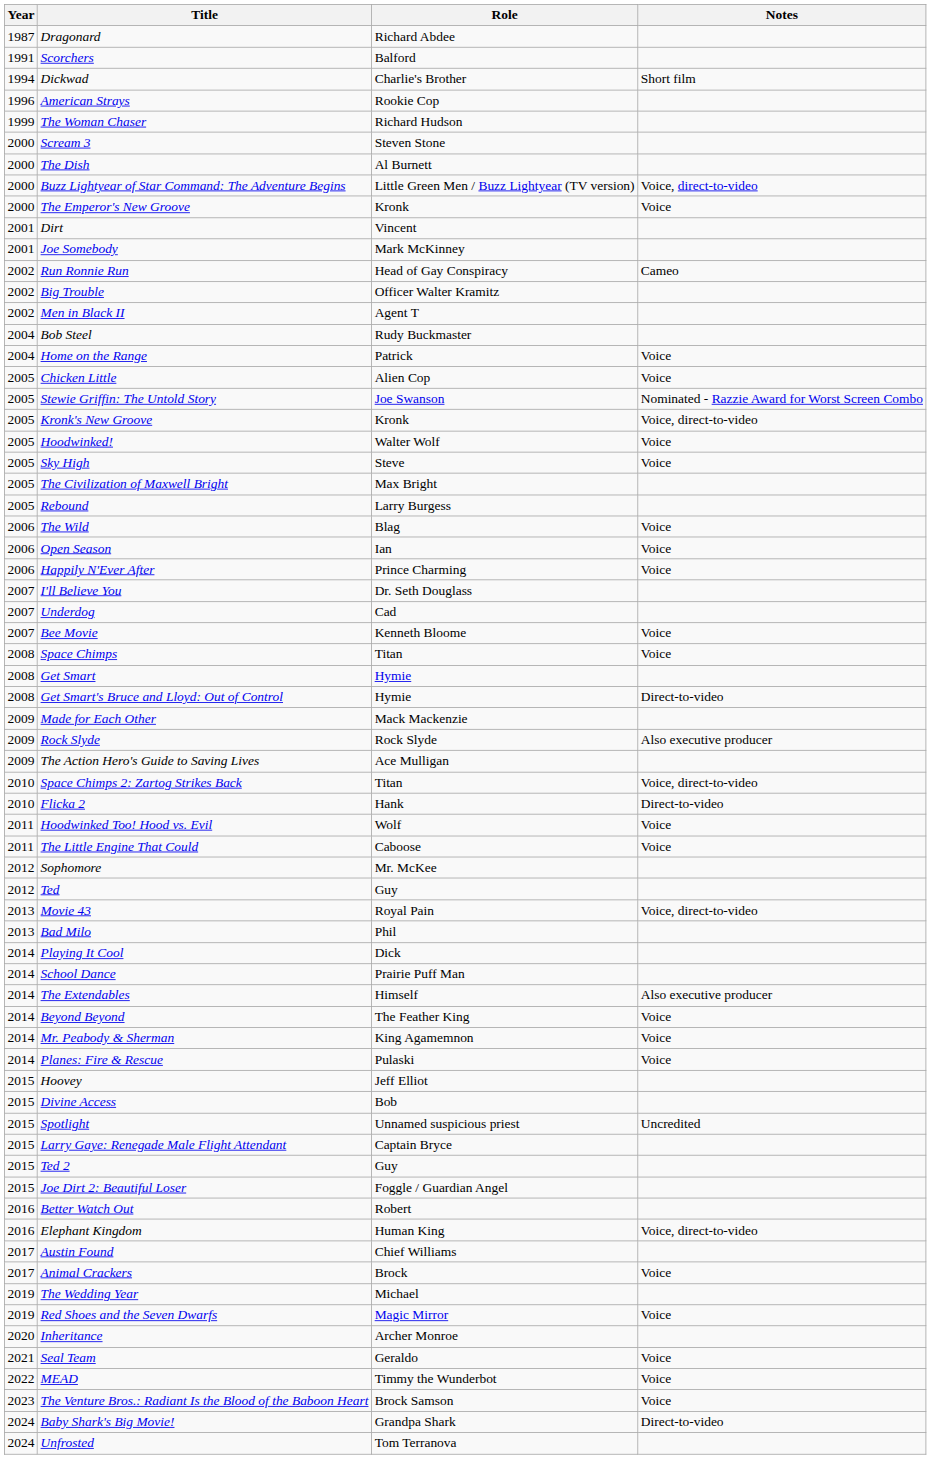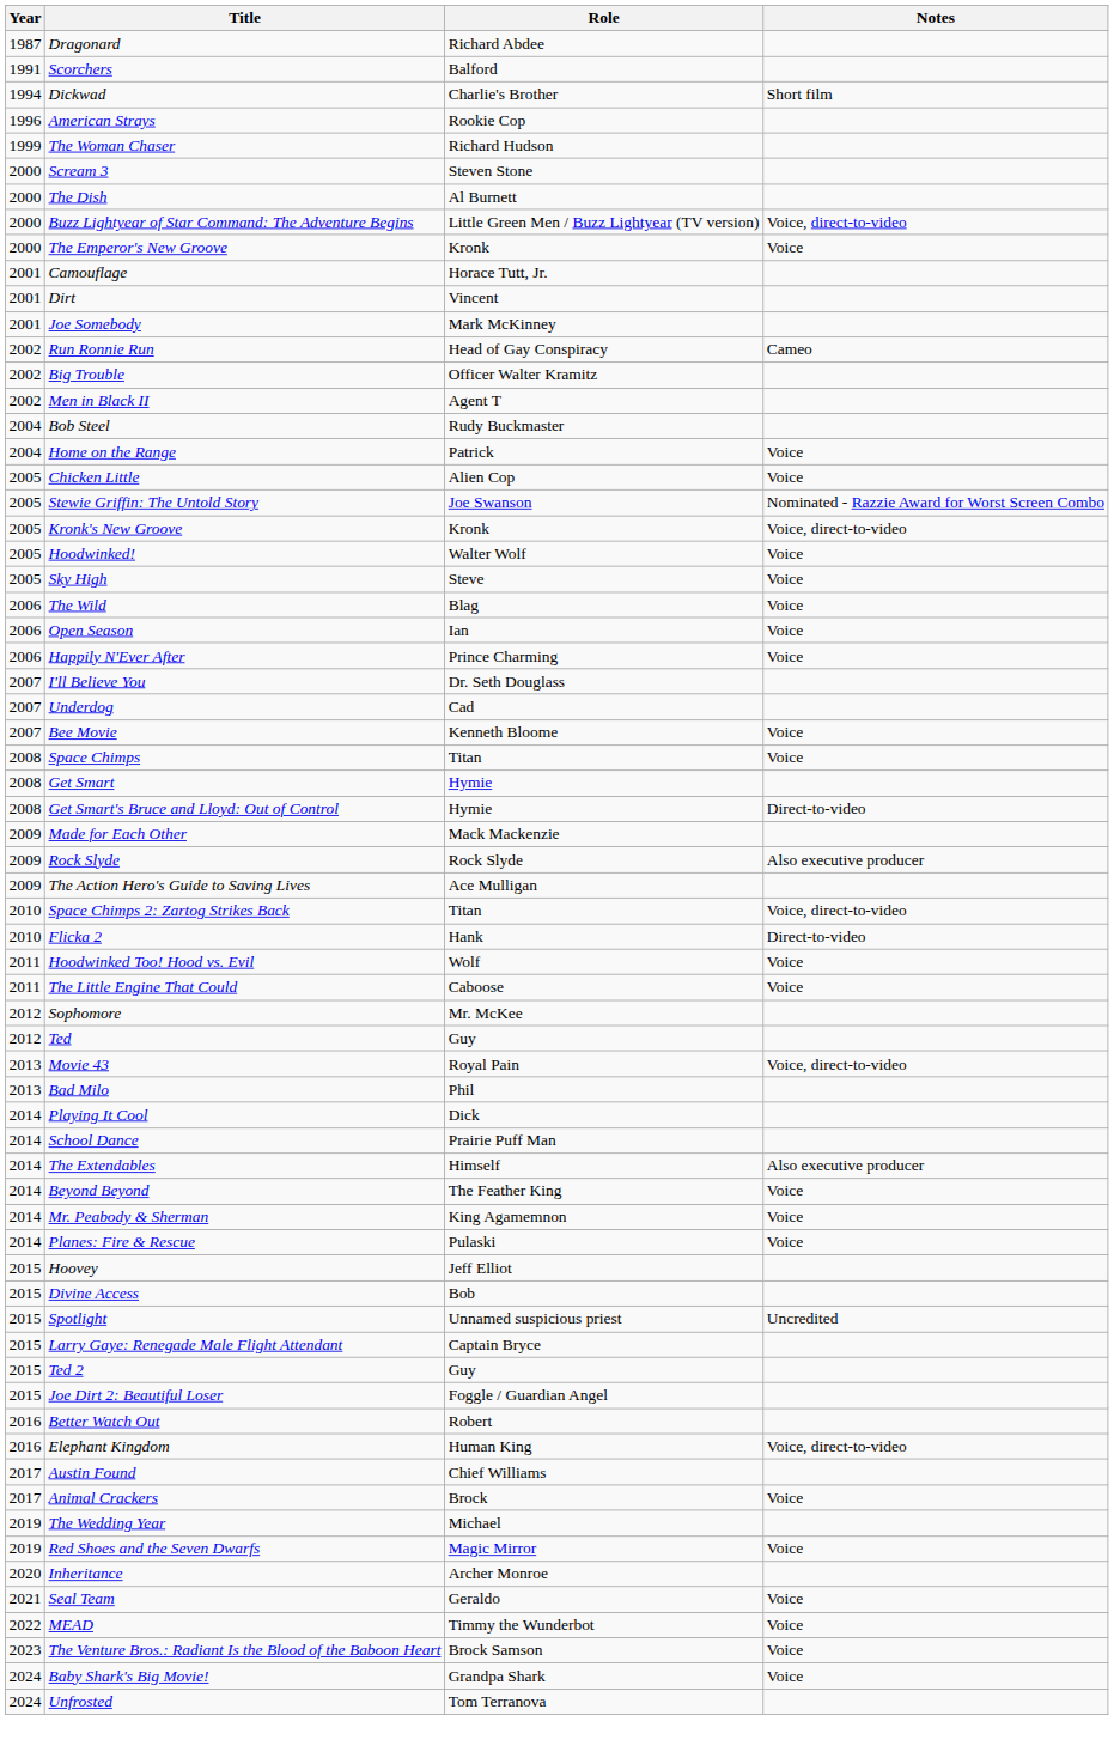 <table class="wikitable sortable">
 <tr>
 <th>Year</th>
 <th>Title</th>
 <th>Role</th>
 <th>Notes</th>
 </tr>
 <tr>
 <td>1987</td>
 <td><em>Dragonard</em></td>
 <td>Richard Abdee</td>
 <td></td>
 </tr>
 <tr>
 <td>1991</td>
 <td><em><a href='#'>Scorchers</a></em></td>
 <td>Balford</td>
 <td></td>
 </tr>
 <tr>
 <td>1994</td>
 <td><em>Dickwad</em></td>
 <td>Charlie's Brother</td>
 <td>Short film</td>
 </tr>
 <tr>
 <td>1996</td>
 <td><em><a href='#'>American Strays</a></em></td>
 <td>Rookie Cop</td>
 <td></td>
 </tr>
 <tr>
 <td>1999</td>
 <td><em><a href='#'>The Woman Chaser</a></em></td>
 <td>Richard Hudson</td>
 <td></td>
 </tr>
 <tr>
 <td>2000</td>
 <td><em><a href='#'>Scream 3</a></em></td>
 <td>Steven Stone</td>
 <td></td>
 </tr>
 <tr>
 <td>2000</td>
 <td><em><a href='#'>The Dish</a></em></td>
 <td>Al Burnett</td>
 <td></td>
 </tr>
 <tr>
 <td>2000</td>
 <td><em><a href='#'>Buzz Lightyear of Star Command: The Adventure Begins</a></em></td>
 <td>Little Green Men / <a href='#'>Buzz Lightyear</a> (TV version)</td>
 <td>Voice, <a href='#'>direct-to-video</a></td>
 </tr>
 <tr>
 <td>2000</td>
 <td><em><a href='#'>The Emperor's New Groove</a></em></td>
 <td>Kronk</td>
 <td>Voice</td>
+</tr>
+<tr>
+<td>2001</td>
+<td><em>Camouflage</em></td>
+<td>Horace Tutt, Jr.</td>
+<td></td>
 </tr>
 <tr>
 <td>2001</td>
 <td><em>Dirt</em></td>
 <td>Vincent</td>
 <td></td>
 </tr>
 <tr>
 <td>2001</td>
 <td><em><a href='#'>Joe Somebody</a></em></td>
 <td>Mark McKinney</td>
 <td></td>
 </tr>
 <tr>
 <td>2002</td>
 <td><em><a href='#'>Run Ronnie Run</a></em></td>
 <td>Head of Gay Conspiracy</td>
 <td>Cameo</td>
 </tr>
 <tr>
 <td>2002</td>
 <td><em><a href='#'>Big Trouble</a></em></td>
 <td>Officer Walter Kramitz</td>
 <td></td>
 </tr>
 <tr>
 <td>2002</td>
 <td><em><a href='#'>Men in Black II</a></em></td>
 <td>Agent T</td>
 <td></td>
 </tr>
 <tr>
 <td>2004</td>
 <td><em>Bob Steel</em></td>
 <td>Rudy Buckmaster</td>
 <td></td>
 </tr>
 <tr>
 <td>2004</td>
 <td><em><a href='#'>Home on the Range</a></em></td>
 <td>Patrick</td>
 <td>Voice</td>
 </tr>
 <tr>
 <td>2005</td>
 <td><em><a href='#'>Chicken Little</a></em></td>
 <td>Alien Cop</td>
 <td>Voice</td>
 </tr>
 <tr>
 <td>2005</td>
 <td><em><a href='#'>Stewie Griffin: The Untold Story</a></em></td>
 <td><a href='#'>Joe Swanson</a></td>
 <td>Nominated - <a href='#'>Razzie Award for Worst Screen Combo</a></td>
 </tr>
 <tr>
 <td>2005</td>
 <td><em><a href='#'>Kronk's New Groove</a></em></td>
 <td>Kronk</td>
 <td>Voice, direct-to-video</td>
 </tr>
 <tr>
 <td>2005</td>
 <td><em><a href='#'>Hoodwinked!</a></em></td>
 <td>Walter Wolf</td>
 <td>Voice</td>
 </tr>
 <tr>
 <td>2005</td>
 <td><em><a href='#'>Sky High</a></em></td>
 <td>Steve</td>
 <td>Voice</td>
-</tr>
-<tr>
-<td>2005</td>
-<td><em><a href='#'>The Civilization of Maxwell Bright</a></em></td>
-<td>Max Bright</td>
-<td></td>
-</tr>
-<tr>
-<td>2005</td>
-<td><em><a href='#'>Rebound</a></em></td>
-<td>Larry Burgess</td>
-<td></td>
 </tr>
 <tr>
 <td>2006</td>
 <td><em><a href='#'>The Wild</a></em></td>
 <td>Blag</td>
 <td>Voice</td>
 </tr>
 <tr>
 <td>2006</td>
 <td><em><a href='#'>Open Season</a></em></td>
 <td>Ian</td>
 <td>Voice</td>
 </tr>
 <tr>
 <td>2006</td>
 <td><em><a href='#'>Happily N'Ever After</a></em></td>
 <td>Prince Charming</td>
 <td>Voice</td>
 </tr>
 <tr>
 <td>2007</td>
 <td><em><a href='#'>I'll Believe You</a></em></td>
 <td>Dr. Seth Douglass</td>
 <td></td>
 </tr>
 <tr>
 <td>2007</td>
 <td><em><a href='#'>Underdog</a></em></td>
 <td>Cad</td>
 <td></td>
 </tr>
 <tr>
 <td>2007</td>
 <td><em><a href='#'>Bee Movie</a></em></td>
 <td>Kenneth Bloome</td>
 <td>Voice</td>
 </tr>
 <tr>
 <td>2008</td>
 <td><em><a href='#'>Space Chimps</a></em></td>
 <td>Titan</td>
 <td>Voice</td>
 </tr>
 <tr>
 <td>2008</td>
 <td><em><a href='#'>Get Smart</a></em></td>
 <td><a href='#'>Hymie</a></td>
 <td></td>
 </tr>
 <tr>
 <td>2008</td>
 <td><em><a href='#'>Get Smart's Bruce and Lloyd: Out of Control</a></em></td>
 <td>Hymie</td>
 <td>Direct-to-video</td>
 </tr>
 <tr>
 <td>2009</td>
 <td><em><a href='#'>Made for Each Other</a></em></td>
 <td>Mack Mackenzie</td>
 <td></td>
 </tr>
 <tr>
 <td>2009</td>
 <td><em><a href='#'>Rock Slyde</a></em></td>
 <td>Rock Slyde</td>
 <td>Also executive producer</td>
 </tr>
 <tr>
 <td>2009</td>
 <td><em>The Action Hero's Guide to Saving Lives</em></td>
 <td>Ace Mulligan</td>
 <td></td>
 </tr>
 <tr>
 <td>2010</td>
 <td><em><a href='#'>Space Chimps 2: Zartog Strikes Back</a></em></td>
 <td>Titan</td>
 <td>Voice, direct-to-video</td>
 </tr>
 <tr>
 <td>2010</td>
 <td><em><a href='#'>Flicka 2</a></em></td>
 <td>Hank</td>
 <td>Direct-to-video</td>
 </tr>
 <tr>
 <td>2011</td>
 <td><em><a href='#'>Hoodwinked Too! Hood vs. Evil</a></em></td>
 <td>Wolf</td>
 <td>Voice</td>
 </tr>
 <tr>
 <td>2011</td>
 <td><em><a href='#'>The Little Engine That Could</a></em></td>
 <td>Caboose</td>
 <td>Voice</td>
 </tr>
 <tr>
 <td>2012</td>
 <td><em>Sophomore</em></td>
 <td>Mr. McKee</td>
 <td></td>
 </tr>
 <tr>
 <td>2012</td>
 <td><em><a href='#'>Ted</a></em></td>
 <td>Guy</td>
 <td></td>
 </tr>
 <tr>
 <td>2013</td>
 <td><em><a href='#'>Movie 43</a></em></td>
 <td>Royal Pain</td>
 <td>Voice, direct-to-video</td>
 </tr>
 <tr>
 <td>2013</td>
 <td><em><a href='#'>Bad Milo</a></em></td>
 <td>Phil</td>
 <td></td>
 </tr>
 <tr>
 <td>2014</td>
 <td><em><a href='#'>Playing It Cool</a></em></td>
 <td>Dick</td>
 <td></td>
 </tr>
 <tr>
 <td>2014</td>
 <td><em><a href='#'>School Dance</a></em></td>
 <td>Prairie Puff Man</td>
 <td></td>
 </tr>
 <tr>
 <td>2014</td>
 <td><em><a href='#'>The Extendables</a></em></td>
 <td>Himself</td>
 <td>Also executive producer</td>
 </tr>
 <tr>
 <td>2014</td>
 <td><em><a href='#'>Beyond Beyond</a></em></td>
 <td>The Feather King</td>
 <td>Voice</td>
 </tr>
 <tr>
 <td>2014</td>
 <td><em><a href='#'>Mr. Peabody & Sherman</a></em></td>
 <td>King Agamemnon</td>
 <td>Voice</td>
 </tr>
 <tr>
 <td>2014</td>
 <td><em><a href='#'>Planes: Fire & Rescue</a></em></td>
 <td>Pulaski</td>
 <td>Voice</td>
 </tr>
 <tr>
 <td>2015</td>
 <td><em>Hoovey</em></td>
 <td>Jeff Elliot</td>
 <td></td>
 </tr>
 <tr>
 <td>2015</td>
 <td><em><a href='#'>Divine Access</a></em></td>
 <td>Bob</td>
 <td></td>
 </tr>
 <tr>
 <td>2015</td>
 <td><em><a href='#'>Spotlight</a></em></td>
 <td>Unnamed suspicious priest</td>
 <td>Uncredited</td>
 </tr>
 <tr>
 <td>2015</td>
 <td><em><a href='#'>Larry Gaye: Renegade Male Flight Attendant</a></em></td>
 <td>Captain Bryce</td>
 <td></td>
 </tr>
 <tr>
 <td>2015</td>
 <td><em><a href='#'>Ted 2</a></em></td>
 <td>Guy</td>
 <td></td>
 </tr>
 <tr>
 <td>2015</td>
 <td><em><a href='#'>Joe Dirt 2: Beautiful Loser</a></em></td>
 <td>Foggle / Guardian Angel</td>
 <td></td>
 </tr>
 <tr>
 <td>2016</td>
 <td><em><a href='#'>Better Watch Out</a></em></td>
 <td>Robert</td>
 <td></td>
 </tr>
 <tr>
 <td>2016</td>
 <td><em>Elephant Kingdom</em></td>
 <td>Human King</td>
 <td>Voice, direct-to-video</td>
 </tr>
 <tr>
 <td>2017</td>
 <td><em><a href='#'>Austin Found</a></em></td>
 <td>Chief Williams</td>
 <td></td>
 </tr>
 <tr>
 <td>2017</td>
 <td><em><a href='#'>Animal Crackers</a></em></td>
 <td>Brock</td>
 <td>Voice</td>
 </tr>
 <tr>
 <td>2019</td>
 <td><em><a href='#'>The Wedding Year</a></em></td>
 <td>Michael</td>
 <td></td>
 </tr>
 <tr>
 <td>2019</td>
 <td><em><a href='#'>Red Shoes and the Seven Dwarfs</a></em></td>
 <td><a href='#'>Magic Mirror</a></td>
 <td>Voice</td>
 </tr>
 <tr>
 <td>2020</td>
 <td><em><a href='#'>Inheritance</a></em></td>
 <td>Archer Monroe</td>
 <td></td>
 </tr>
 <tr>
 <td>2021</td>
 <td><em><a href='#'>Seal Team</a></em></td>
 <td>Geraldo</td>
 <td>Voice</td>
 </tr>
 <tr>
 <td>2022</td>
 <td><em><a href='#'>MEAD</a></em></td>
 <td>Timmy the Wunderbot</td>
 <td>Voice</td>
 </tr>
 <tr>
 <td>2023</td>
 <td><em><a href='#'>The Venture Bros.: Radiant Is the Blood of the Baboon Heart</a></em></td>
 <td>Brock Samson</td>
 <td>Voice</td>
 </tr>
 <tr>
 <td>2024</td>
 <td><em><a href='#'>Baby Shark's Big Movie!</a></em></td>
 <td>Grandpa Shark</td>
-<td>Direct-to-video</td>
+<td>Voice</td>
 </tr>
 <tr>
 <td>2024</td>
 <td><em><a href='#'>Unfrosted</a></em></td>
 <td>Tom Terranova</td>
 <td></td>
 </tr>
 </table>
